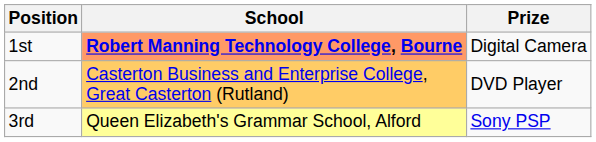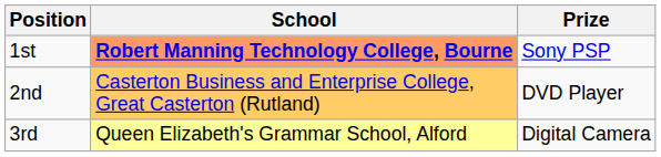 <table class="wikitable">
 <tr>
 <th>Position</th>
 <th>School</th>
 <th>Prize</th>
 </tr>
 <tr>
 <td>1st</td>
 <td style="background-color:#FF9966;"><strong><a href='#'>Robert Manning Technology College</a>, <a href='#'>Bourne</a></strong></td>
-<td>Digital Camera</td>
+<td><a href='#'>Sony PSP</a></td>
 </tr>
 <tr>
 <td>2nd</td>
 <td style="background-color:#FFCC66;"><a href='#'>Casterton Business and Enterprise College</a>,<br><a href='#'>Great Casterton</a> (Rutland)</td>
 <td>DVD Player</td>
 </tr>
 <tr>
 <td>3rd</td>
 <td style="background-color:#FFFF99;">Queen Elizabeth's Grammar School, Alford</td>
-<td><a href='#'>Sony PSP</a></td>
+<td>Digital Camera</td>
 </tr>
 </table>
